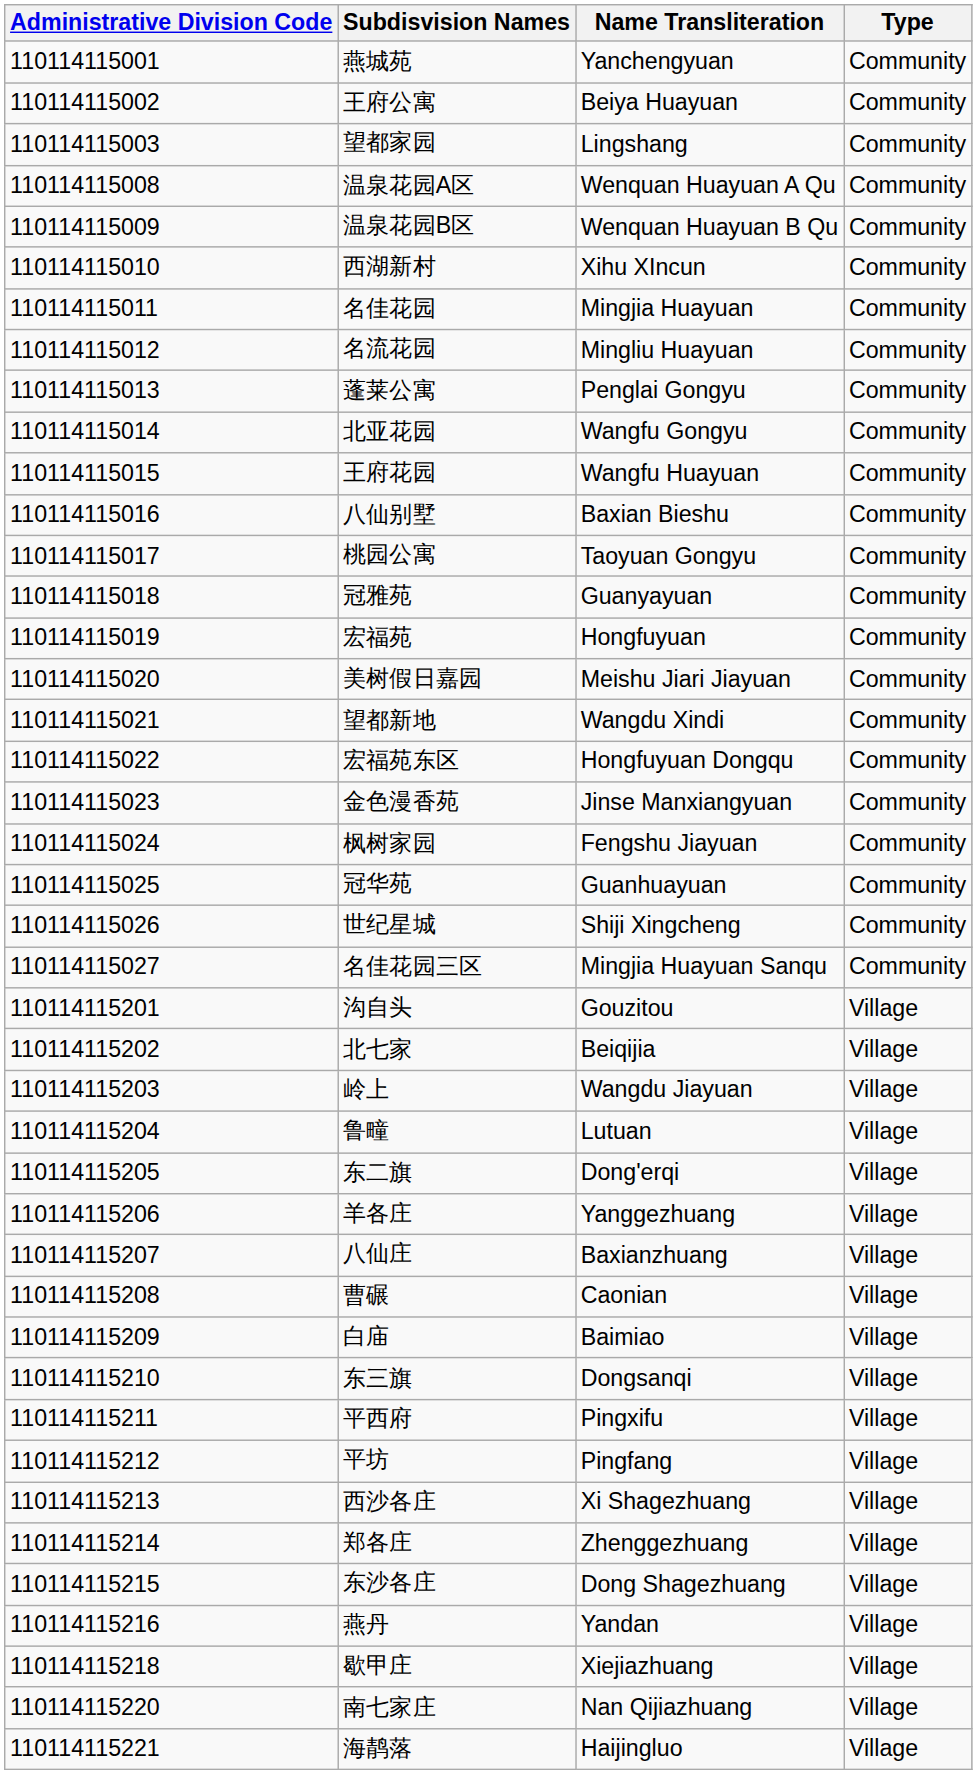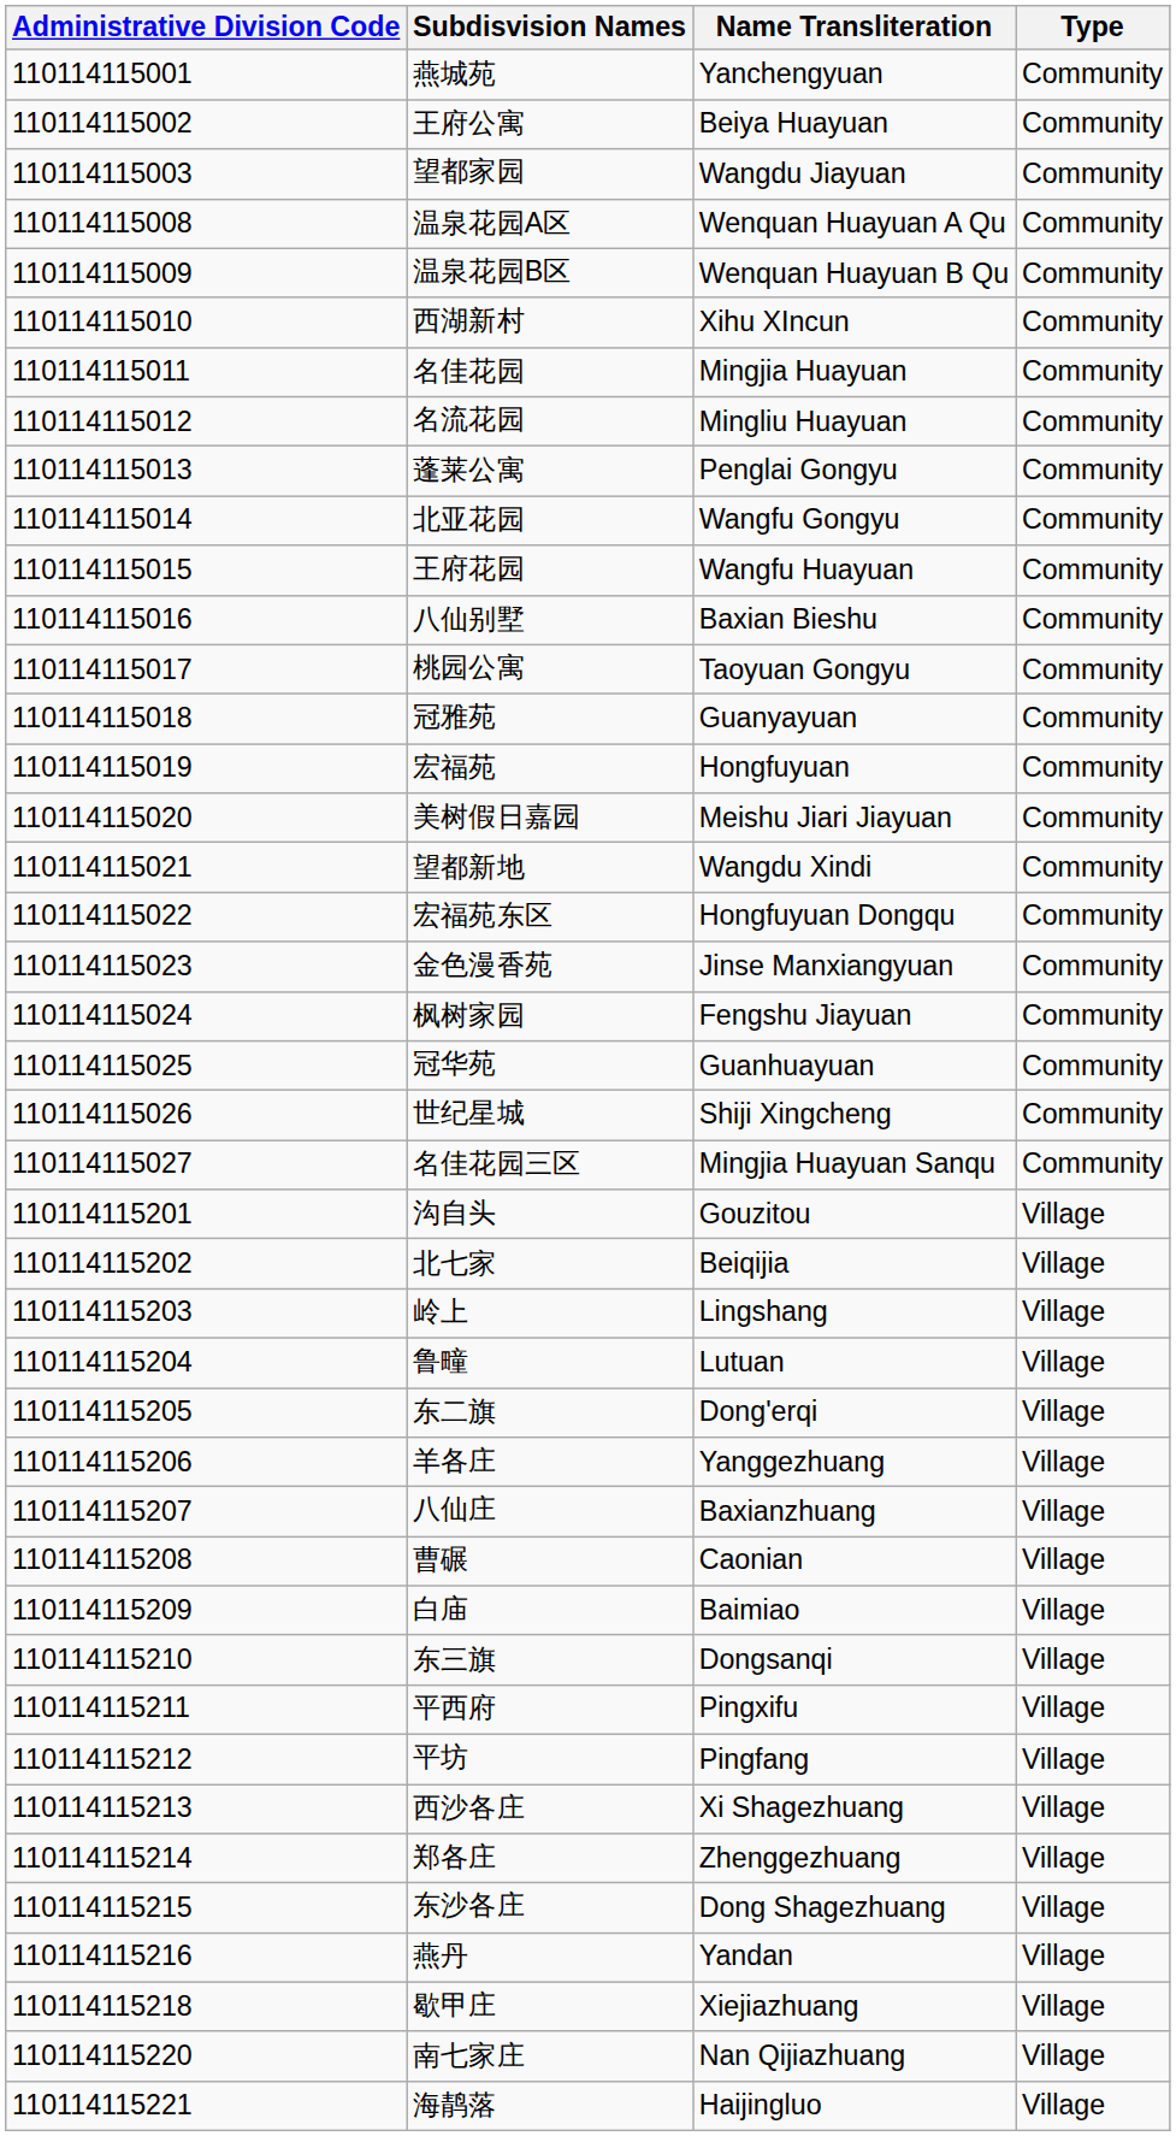 <table class="wikitable sortable">
 <tr>
 <th><a href='#'>Administrative Division Code</a></th>
 <th>Subdisvision Names</th>
 <th>Name Transliteration</th>
 <th>Type</th>
 </tr>
 <tr>
 <td>110114115001</td>
 <td>燕城苑</td>
 <td>Yanchengyuan</td>
 <td>Community</td>
 </tr>
 <tr>
 <td>110114115002</td>
 <td>王府公寓</td>
 <td>Beiya Huayuan</td>
 <td>Community</td>
 </tr>
 <tr>
 <td>110114115003</td>
 <td>望都家园</td>
-<td>Lingshang</td>
+<td>Wangdu Jiayuan</td>
 <td>Community</td>
 </tr>
 <tr>
 <td>110114115008</td>
 <td>温泉花园A区</td>
 <td>Wenquan Huayuan A Qu</td>
 <td>Community</td>
 </tr>
 <tr>
 <td>110114115009</td>
 <td>温泉花园B区</td>
 <td>Wenquan Huayuan B Qu</td>
 <td>Community</td>
 </tr>
 <tr>
 <td>110114115010</td>
 <td>西湖新村</td>
 <td>Xihu XIncun</td>
 <td>Community</td>
 </tr>
 <tr>
 <td>110114115011</td>
 <td>名佳花园</td>
 <td>Mingjia Huayuan</td>
 <td>Community</td>
 </tr>
 <tr>
 <td>110114115012</td>
 <td>名流花园</td>
 <td>Mingliu Huayuan</td>
 <td>Community</td>
 </tr>
 <tr>
 <td>110114115013</td>
 <td>蓬莱公寓</td>
 <td>Penglai Gongyu</td>
 <td>Community</td>
 </tr>
 <tr>
 <td>110114115014</td>
 <td>北亚花园</td>
 <td>Wangfu Gongyu</td>
 <td>Community</td>
 </tr>
 <tr>
 <td>110114115015</td>
 <td>王府花园</td>
 <td>Wangfu Huayuan</td>
 <td>Community</td>
 </tr>
 <tr>
 <td>110114115016</td>
 <td>八仙别墅</td>
 <td>Baxian Bieshu</td>
 <td>Community</td>
 </tr>
 <tr>
 <td>110114115017</td>
 <td>桃园公寓</td>
 <td>Taoyuan Gongyu</td>
 <td>Community</td>
 </tr>
 <tr>
 <td>110114115018</td>
 <td>冠雅苑</td>
 <td>Guanyayuan</td>
 <td>Community</td>
 </tr>
 <tr>
 <td>110114115019</td>
 <td>宏福苑</td>
 <td>Hongfuyuan</td>
 <td>Community</td>
 </tr>
 <tr>
 <td>110114115020</td>
 <td>美树假日嘉园</td>
 <td>Meishu Jiari Jiayuan</td>
 <td>Community</td>
 </tr>
 <tr>
 <td>110114115021</td>
 <td>望都新地</td>
 <td>Wangdu Xindi</td>
 <td>Community</td>
 </tr>
 <tr>
 <td>110114115022</td>
 <td>宏福苑东区</td>
 <td>Hongfuyuan Dongqu</td>
 <td>Community</td>
 </tr>
 <tr>
 <td>110114115023</td>
 <td>金色漫香苑</td>
 <td>Jinse Manxiangyuan</td>
 <td>Community</td>
 </tr>
 <tr>
 <td>110114115024</td>
 <td>枫树家园</td>
 <td>Fengshu Jiayuan</td>
 <td>Community</td>
 </tr>
 <tr>
 <td>110114115025</td>
 <td>冠华苑</td>
 <td>Guanhuayuan</td>
 <td>Community</td>
 </tr>
 <tr>
 <td>110114115026</td>
 <td>世纪星城</td>
 <td>Shiji Xingcheng</td>
 <td>Community</td>
 </tr>
 <tr>
 <td>110114115027</td>
 <td>名佳花园三区</td>
 <td>Mingjia Huayuan Sanqu</td>
 <td>Community</td>
 </tr>
 <tr>
 <td>110114115201</td>
 <td>沟自头</td>
 <td>Gouzitou</td>
 <td>Village</td>
 </tr>
 <tr>
 <td>110114115202</td>
 <td>北七家</td>
 <td>Beiqijia</td>
 <td>Village</td>
 </tr>
 <tr>
 <td>110114115203</td>
 <td>岭上</td>
-<td>Wangdu Jiayuan</td>
+<td>Lingshang</td>
 <td>Village</td>
 </tr>
 <tr>
 <td>110114115204</td>
 <td>鲁疃</td>
 <td>Lutuan</td>
 <td>Village</td>
 </tr>
 <tr>
 <td>110114115205</td>
 <td>东二旗</td>
 <td>Dong'erqi</td>
 <td>Village</td>
 </tr>
 <tr>
 <td>110114115206</td>
 <td>羊各庄</td>
 <td>Yanggezhuang</td>
 <td>Village</td>
 </tr>
 <tr>
 <td>110114115207</td>
 <td>八仙庄</td>
 <td>Baxianzhuang</td>
 <td>Village</td>
 </tr>
 <tr>
 <td>110114115208</td>
 <td>曹碾</td>
 <td>Caonian</td>
 <td>Village</td>
 </tr>
 <tr>
 <td>110114115209</td>
 <td>白庙</td>
 <td>Baimiao</td>
 <td>Village</td>
 </tr>
 <tr>
 <td>110114115210</td>
 <td>东三旗</td>
 <td>Dongsanqi</td>
 <td>Village</td>
 </tr>
 <tr>
 <td>110114115211</td>
 <td>平西府</td>
 <td>Pingxifu</td>
 <td>Village</td>
 </tr>
 <tr>
 <td>110114115212</td>
 <td>平坊</td>
 <td>Pingfang</td>
 <td>Village</td>
 </tr>
 <tr>
 <td>110114115213</td>
 <td>西沙各庄</td>
 <td>Xi Shagezhuang</td>
 <td>Village</td>
 </tr>
 <tr>
 <td>110114115214</td>
 <td>郑各庄</td>
 <td>Zhenggezhuang</td>
 <td>Village</td>
 </tr>
 <tr>
 <td>110114115215</td>
 <td>东沙各庄</td>
 <td>Dong Shagezhuang</td>
 <td>Village</td>
 </tr>
 <tr>
 <td>110114115216</td>
 <td>燕丹</td>
 <td>Yandan</td>
 <td>Village</td>
 </tr>
 <tr>
 <td>110114115218</td>
 <td>歇甲庄</td>
 <td>Xiejiazhuang</td>
 <td>Village</td>
 </tr>
 <tr>
 <td>110114115220</td>
 <td>南七家庄</td>
 <td>Nan Qijiazhuang</td>
 <td>Village</td>
 </tr>
 <tr>
 <td>110114115221</td>
 <td>海䴖落</td>
 <td>Haijingluo</td>
 <td>Village</td>
 </tr>
 </table>
